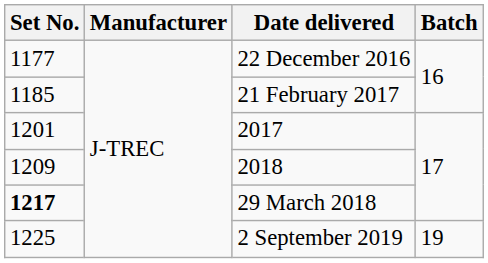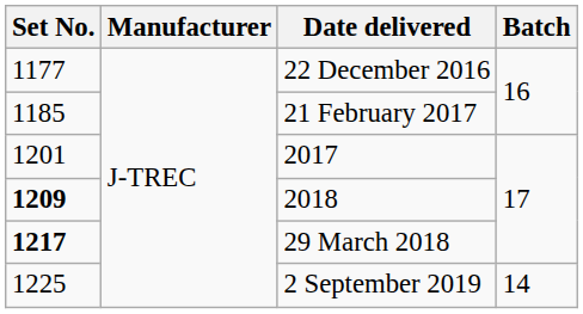 <table class="wikitable">
 <tr>
 <th>Set No.</th>
 <th>Manufacturer</th>
 <th>Date delivered</th>
 <th>Batch</th>
 </tr>
 <tr>
 <td>1177</td>
 <td rowspan="6">J-TREC</td>
 <td>22 December 2016</td>
 <td rowspan="2">16</td>
 </tr>
 <tr>
 <td>1185</td>
 <td>21 February 2017</td>
 </tr>
 <tr>
 <td>1201</td>
 <td>2017</td>
 <td rowspan="3">17</td>
 </tr>
 <tr>
-<td>1209</td>
+<td><strong>1209</strong></td>
 <td>2018</td>
 </tr>
 <tr>
 <td><strong>1217</strong></td>
 <td>29 March 2018</td>
 </tr>
 <tr>
 <td>1225</td>
 <td>2 September 2019</td>
-<td>19</td>
+<td>14</td>
 </tr>
 </table>
